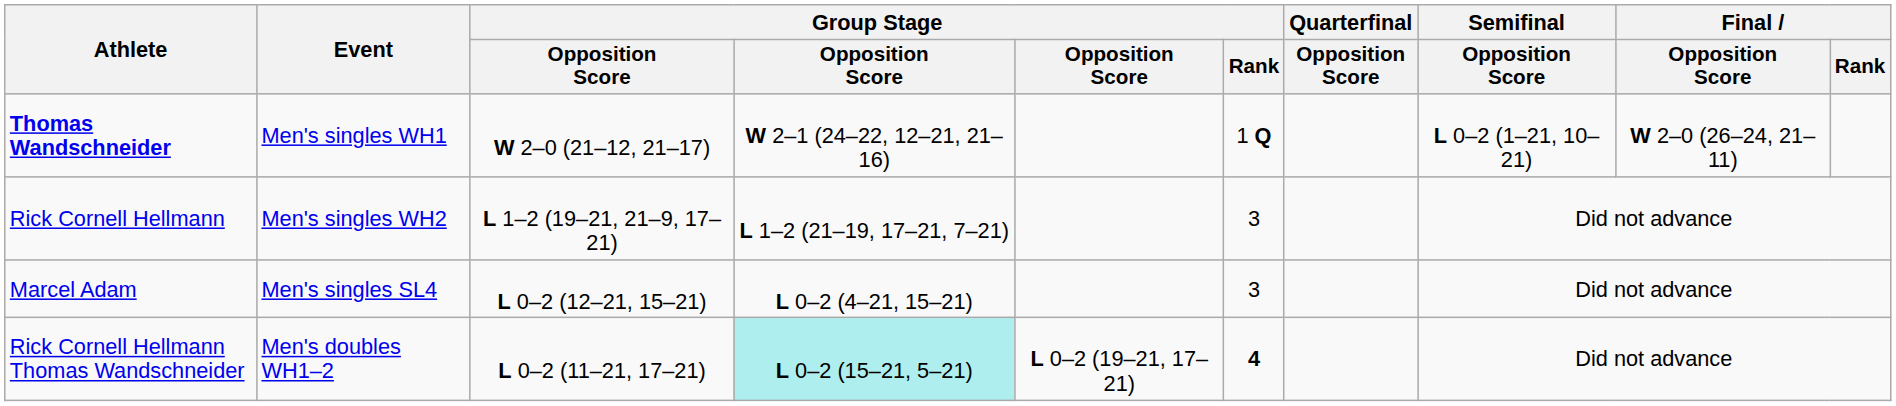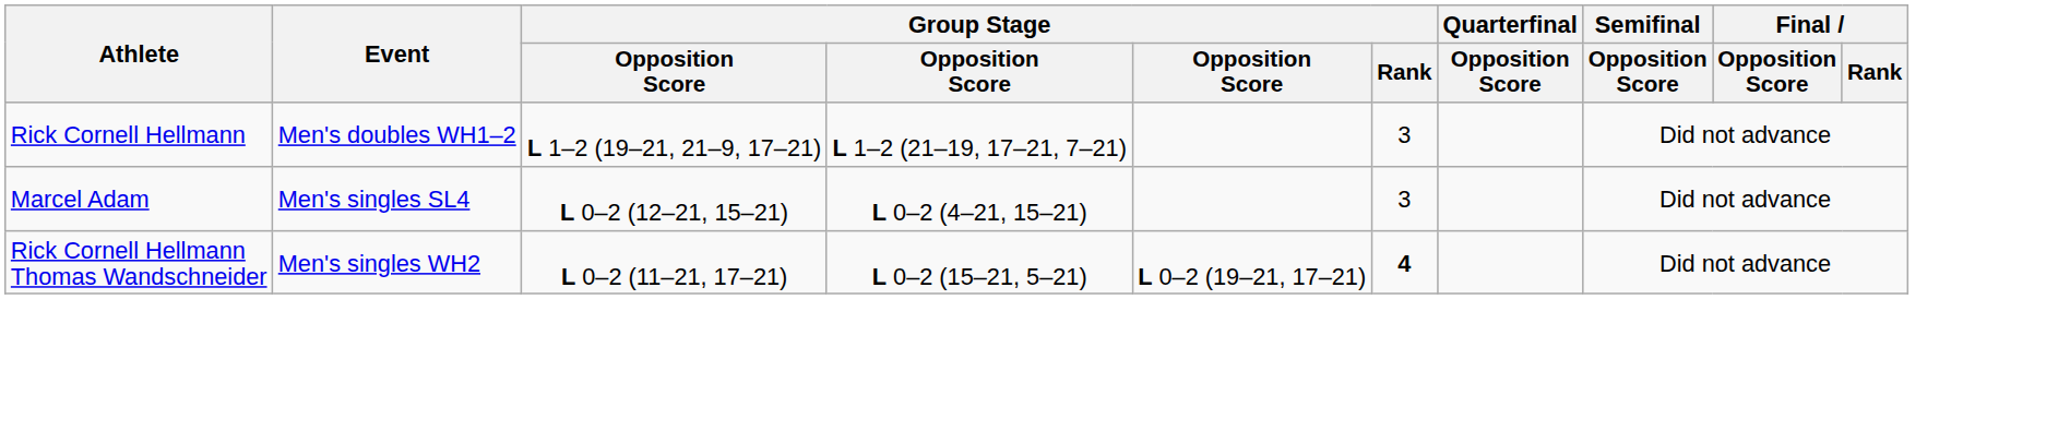 <table class="wikitable" style="font-size:90%; text-align:center">
 <tr>
 <th rowspan=2>Athlete</th>
 <th rowspan=2>Event</th>
 <th colspan=4>Group Stage</th>
 <th>Quarterfinal</th>
 <th>Semifinal</th>
 <th colspan=2>Final / </th>
 </tr>
 <tr style="font-size:95%">
 <th>Opposition<br>Score</th>
 <th>Opposition<br>Score</th>
 <th>Opposition<br>Score</th>
 <th>Rank</th>
 <th>Opposition<br>Score</th>
 <th>Opposition<br>Score</th>
 <th>Opposition<br>Score</th>
 <th>Rank</th>
 </tr>
 <tr>
-<td align=left><strong><a href='#'>Thomas Wandschneider</a></strong></td>
-<td align=left><a href='#'>Men's singles WH1</a></td>
-<td><br><strong>W</strong> 2–0 (21–12, 21–17)</td>
-<td><br><strong>W</strong> 2–1 (24–22, 12–21, 21–16)</td>
-<td></td>
-<td>1 <strong>Q</strong></td>
-<td></td>
-<td><br><strong>L</strong> 0–2 (1–21, 10–21)</td>
-<td><br><strong>W</strong> 2–0 (26–24, 21–11)</td>
-<td></td>
-</tr>
-<tr>
 <td align=left><a href='#'>Rick Cornell Hellmann</a></td>
-<td align=left><a href='#'>Men's singles WH2</a></td>
+<td align=left><a href='#'>Men's doubles WH1–2</a></td>
 <td><br><strong>L</strong> 1–2 (19–21, 21–9, 17–21)</td>
 <td><br><strong>L</strong> 1–2 (21–19, 17–21, 7–21)</td>
 <td></td>
 <td>3</td>
 <td></td>
 <td colspan=3>Did not advance</td>
 </tr>
 <tr>
 <td align=left><a href='#'>Marcel Adam</a></td>
 <td align=left><a href='#'>Men's singles SL4</a></td>
 <td><br><strong>L</strong> 0–2 (12–21, 15–21)</td>
 <td><br><strong>L</strong> 0–2  (4–21, 15–21)</td>
 <td></td>
 <td>3</td>
 <td></td>
 <td colspan=3>Did not advance</td>
 </tr>
 <tr>
 <td align=left><a href='#'>Rick Cornell Hellmann</a><br><a href='#'>Thomas Wandschneider</a></td>
-<td align=left><a href='#'>Men's doubles WH1–2</a></td>
+<td align=left><a href='#'>Men's singles WH2</a></td>
 <td><br><strong>L</strong> 0–2  (11–21, 17–21)</td>
-<td style="background: paleturquoise;"><br><strong>L</strong> 0–2  (15–21, 5–21)</td>
+<td><br><strong>L</strong> 0–2  (15–21, 5–21)</td>
 <td><br><strong>L</strong> 0–2  (19–21, 17–21)</td>
 <td><strong>4</strong></td>
 <td></td>
 <td colspan=3>Did not advance</td>
 </tr>
 </table>
